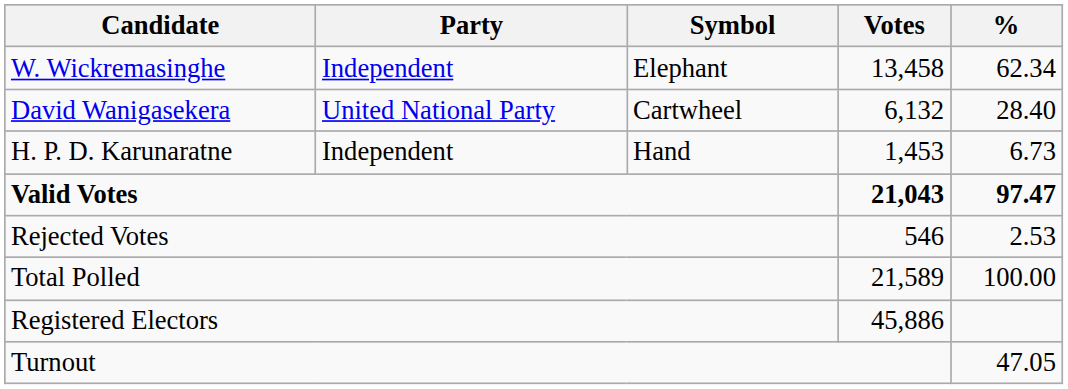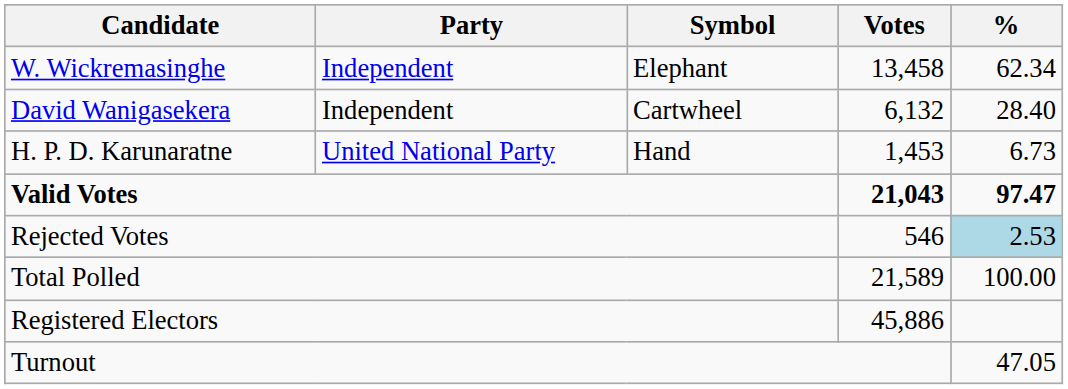 <table class="wikitable" border="1" style="text-align:right;">
 <tr>
 <th align=left width="180">Candidate</th>
 <th align=left width="180">Party</th>
 <th align=left width="120">Symbol</th>
 <th align=left width="60">Votes</th>
 <th align=left width="60">%</th>
 </tr>
 <tr>
 <td align=left><a href='#'>W. Wickremasinghe</a></td>
 <td align=left><a href='#'>Independent</a></td>
 <td align=left>Elephant</td>
 <td align=right>13,458</td>
 <td align=right>62.34</td>
 </tr>
 <tr>
 <td align=left><a href='#'>David Wanigasekera</a></td>
-<td align=left><a href='#'>United National Party</a></td>
+<td align=left>Independent</td>
 <td align=left>Cartwheel</td>
 <td align=right>6,132</td>
 <td align=right>28.40</td>
 </tr>
 <tr>
 <td align=left>H. P. D. Karunaratne</td>
-<td align=left>Independent</td>
+<td align=left><a href='#'>United National Party</a></td>
 <td align=left>Hand</td>
 <td align=right>1,453</td>
 <td align=right>6.73</td>
 </tr>
 <tr>
 <td align=left colspan=3><strong>Valid Votes</strong></td>
 <td align=right><strong>21,043</strong></td>
 <td align=right><strong>97.47</strong></td>
 </tr>
 <tr>
 <td align=left colspan=3>Rejected Votes</td>
 <td align=right>546</td>
-<td align=right>2.53</td>
+<td align=right style="background: lightblue;">2.53</td>
 </tr>
 <tr>
 <td align=left colspan=3>Total Polled</td>
 <td>21,589</td>
 <td align=right>100.00</td>
 </tr>
 <tr>
 <td align=left colspan=3>Registered Electors</td>
 <td align=right>45,886</td>
 <td></td>
 </tr>
 <tr>
 <td align=left colspan=4>Turnout</td>
 <td align=right>47.05</td>
 </tr>
 </table>
